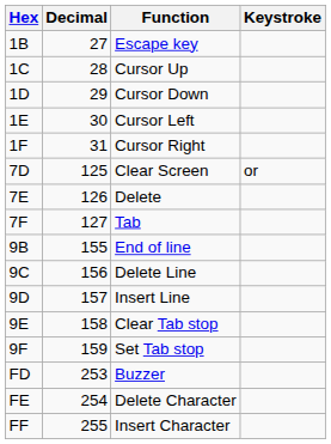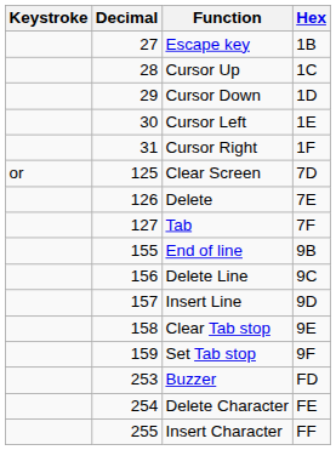 <table class="wikitable">
 <tr>
-<th><a href='#'>Hex</a></th>
+<th>Keystroke</th>
 <th>Decimal</th>
 <th>Function</th>
-<th>Keystroke</th>
+<th><a href='#'>Hex</a></th>
 </tr>
 <tr>
-<td>1B</td>
+<td></td>
 <td align=right>27</td>
 <td><a href='#'>Escape key</a></td>
-<td></td>
+<td>1B</td>
 </tr>
 <tr>
-<td>1C</td>
+<td></td>
 <td align=right>28</td>
 <td>Cursor Up</td>
-<td></td>
+<td>1C</td>
 </tr>
 <tr>
-<td>1D</td>
+<td></td>
 <td align=right>29</td>
 <td>Cursor Down</td>
-<td></td>
+<td>1D</td>
 </tr>
 <tr>
-<td>1E</td>
+<td></td>
 <td align=right>30</td>
 <td>Cursor Left</td>
-<td></td>
+<td>1E</td>
 </tr>
 <tr>
-<td>1F</td>
+<td></td>
 <td align=right>31</td>
 <td>Cursor Right</td>
-<td></td>
+<td>1F</td>
 </tr>
 <tr>
-<td>7D</td>
+<td> or </td>
 <td align=right>125</td>
 <td>Clear Screen</td>
-<td> or </td>
+<td>7D</td>
 </tr>
 <tr>
-<td>7E</td>
+<td></td>
 <td align=right>126</td>
 <td>Delete</td>
-<td></td>
+<td>7E</td>
 </tr>
 <tr>
-<td>7F</td>
+<td></td>
 <td align=right>127</td>
 <td><a href='#'>Tab</a></td>
-<td></td>
+<td>7F</td>
 </tr>
 <tr>
-<td>9B</td>
+<td></td>
 <td align=right>155</td>
 <td><a href='#'>End of line</a></td>
-<td></td>
+<td>9B</td>
 </tr>
 <tr>
-<td>9C</td>
+<td></td>
 <td align=right>156</td>
 <td>Delete Line</td>
-<td></td>
+<td>9C</td>
 </tr>
 <tr>
-<td>9D</td>
+<td></td>
 <td align=right>157</td>
 <td>Insert Line</td>
-<td></td>
+<td>9D</td>
 </tr>
 <tr>
-<td>9E</td>
+<td></td>
 <td align=right>158</td>
 <td>Clear <a href='#'>Tab stop</a></td>
-<td></td>
+<td>9E</td>
 </tr>
 <tr>
-<td>9F</td>
+<td></td>
 <td align=right>159</td>
 <td>Set <a href='#'>Tab stop</a></td>
-<td></td>
+<td>9F</td>
 </tr>
 <tr>
-<td>FD</td>
+<td></td>
 <td align=right>253</td>
 <td><a href='#'>Buzzer</a></td>
-<td></td>
+<td>FD</td>
 </tr>
 <tr>
-<td>FE</td>
+<td></td>
 <td align=right>254</td>
 <td>Delete Character</td>
-<td></td>
+<td>FE</td>
 </tr>
 <tr>
-<td>FF</td>
+<td></td>
 <td align=right>255</td>
 <td>Insert Character</td>
-<td></td>
+<td>FF</td>
 </tr>
 </table>
